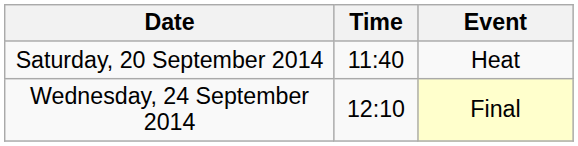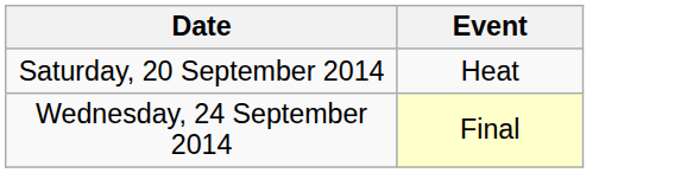 <table class = "wikitable" style="text-align:center;">
 <tr>
 <th width=220>Date</th>
-<th width=50>Time</th>
 <th width=100>Event</th>
 </tr>
 <tr>
 <td>Saturday, 20 September 2014</td>
-<td>11:40</td>
 <td>Heat</td>
 </tr>
 <tr>
 <td>Wednesday, 24 September 2014</td>
-<td>12:10</td>
 <td bgcolor=ffffcc>Final</td>
 </tr>
 </table>
